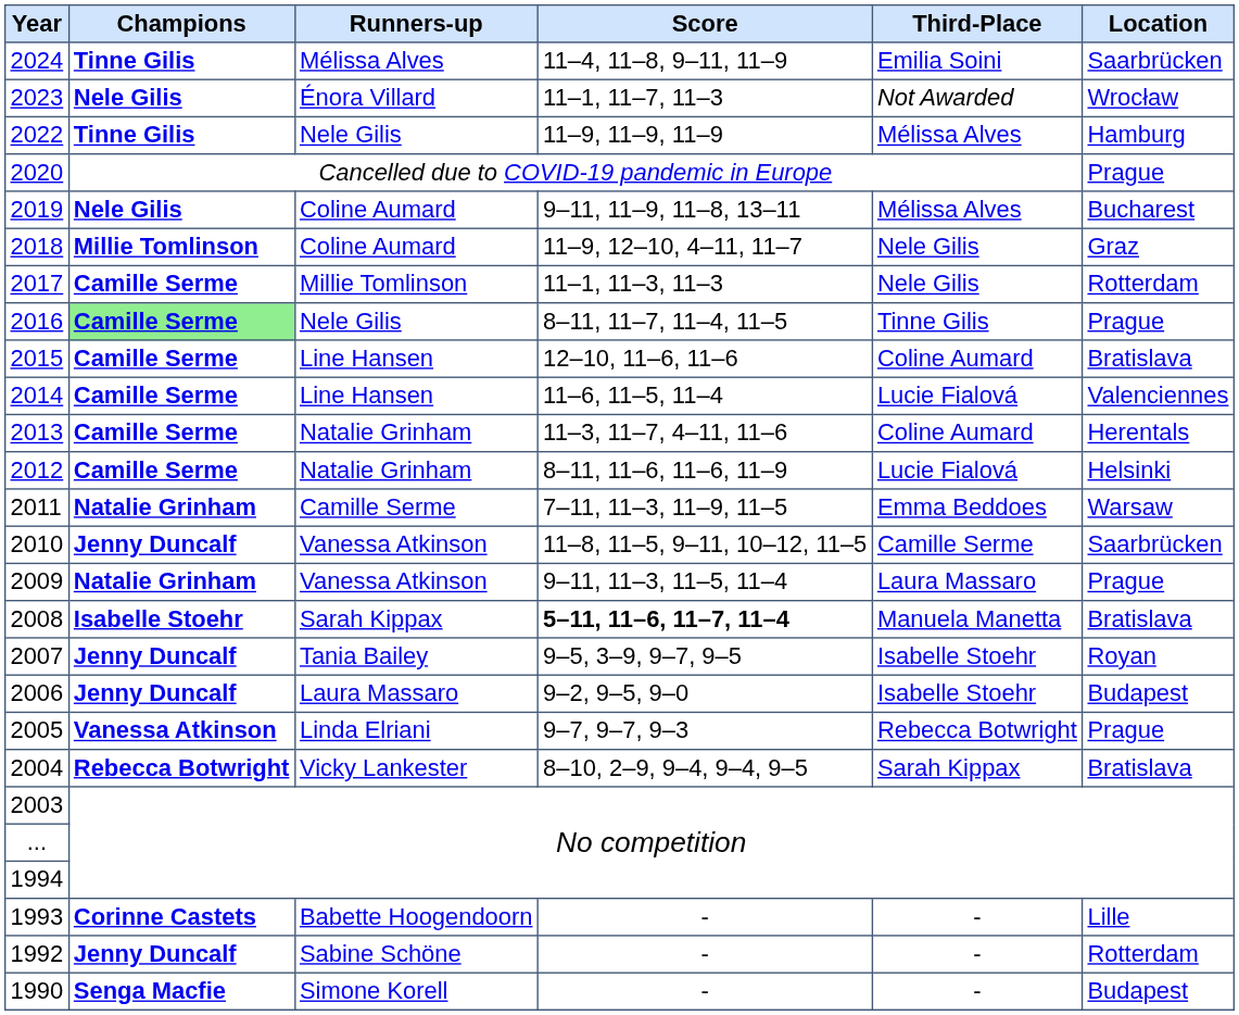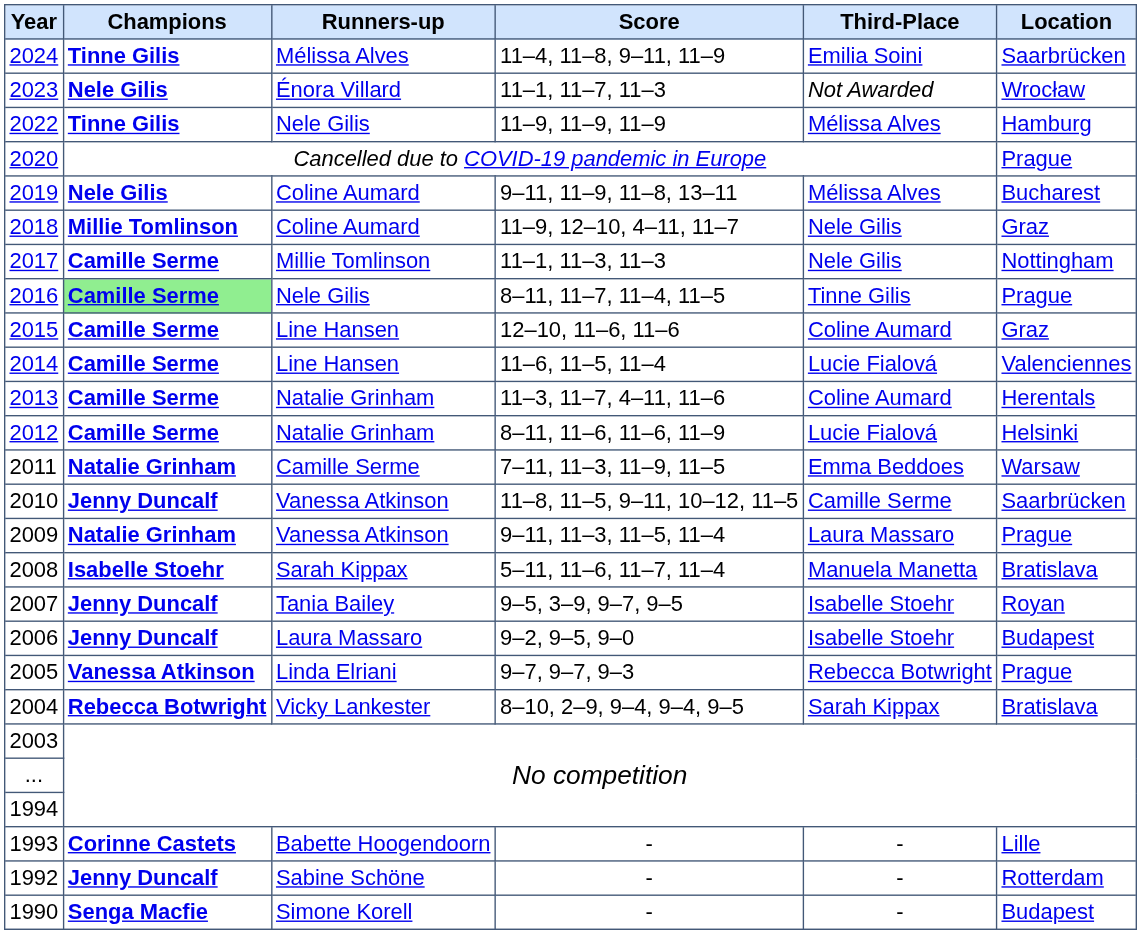 <table cellpadding="3" cellspacing="4" border="1" style="border:#435877 solid 1px; border-collapse: collapse;">
 <tr bgcolor="#d1e4fd">
 <th>Year</th>
 <th>Champions</th>
 <th>Runners-up</th>
 <th>Score</th>
 <th>Third-Place</th>
 <th>Location</th>
 </tr>
 <tr ---->
 <td><a href='#'>2024</a></td>
 <td> <strong><a href='#'>Tinne Gilis</a></strong></td>
 <td> <a href='#'>Mélissa Alves</a></td>
 <td>11–4, 11–8, 9–11, 11–9</td>
 <td> <a href='#'>Emilia Soini</a></td>
 <td> <a href='#'>Saarbrücken</a></td>
 </tr>
 <tr ---->
 <td><a href='#'>2023</a></td>
 <td> <strong><a href='#'>Nele Gilis</a></strong></td>
 <td> <a href='#'>Énora Villard</a></td>
 <td>11–1, 11–7, 11–3</td>
 <td><em>Not Awarded</em></td>
 <td> <a href='#'>Wrocław</a></td>
 </tr>
 <tr ---->
 <td><a href='#'>2022</a></td>
 <td> <strong><a href='#'>Tinne Gilis</a></strong></td>
 <td> <a href='#'>Nele Gilis</a></td>
 <td>11–9, 11–9, 11–9</td>
 <td> <a href='#'>Mélissa Alves</a></td>
 <td> <a href='#'>Hamburg</a></td>
 </tr>
 <tr ---->
 <td><a href='#'>2020</a></td>
 <td rowspan=1 colspan=4 align="center"><em>Cancelled due to <a href='#'>COVID-19 pandemic in Europe</a></em></td>
 <td> <a href='#'>Prague</a></td>
 </tr>
 <tr ---->
 <td><a href='#'>2019</a></td>
 <td> <strong><a href='#'>Nele Gilis</a></strong></td>
 <td> <a href='#'>Coline Aumard</a></td>
 <td>9–11, 11–9, 11–8, 13–11</td>
 <td> <a href='#'>Mélissa Alves</a></td>
 <td> <a href='#'>Bucharest</a></td>
 </tr>
 <tr ---->
 <td><a href='#'>2018</a></td>
 <td> <strong><a href='#'>Millie Tomlinson</a></strong></td>
 <td> <a href='#'>Coline Aumard</a></td>
 <td>11–9, 12–10, 4–11, 11–7</td>
 <td> <a href='#'>Nele Gilis</a></td>
 <td> <a href='#'>Graz</a></td>
 </tr>
 <tr ---->
 <td><a href='#'>2017</a></td>
 <td> <strong><a href='#'>Camille Serme</a></strong></td>
 <td> <a href='#'>Millie Tomlinson</a></td>
 <td>11–1, 11–3, 11–3</td>
 <td> <a href='#'>Nele Gilis</a></td>
-<td> <a href='#'>Rotterdam</a></td>
+<td> <a href='#'>Nottingham</a></td>
 </tr>
 <tr ---->
 <td><a href='#'>2016</a></td>
 <td style="background: lightgreen;"> <strong><a href='#'>Camille Serme</a></strong></td>
 <td> <a href='#'>Nele Gilis</a></td>
 <td>8–11, 11–7, 11–4, 11–5</td>
 <td> <a href='#'>Tinne Gilis</a></td>
 <td> <a href='#'>Prague</a></td>
 </tr>
 <tr ---->
 <td><a href='#'>2015</a></td>
 <td> <strong><a href='#'>Camille Serme</a></strong></td>
 <td> <a href='#'>Line Hansen</a></td>
 <td>12–10, 11–6, 11–6</td>
 <td> <a href='#'>Coline Aumard</a></td>
-<td> <a href='#'>Bratislava</a></td>
+<td> <a href='#'>Graz</a></td>
 </tr>
 <tr ---->
 <td><a href='#'>2014</a></td>
 <td> <strong><a href='#'>Camille Serme</a></strong></td>
 <td> <a href='#'>Line Hansen</a></td>
 <td>11–6, 11–5, 11–4</td>
 <td> <a href='#'>Lucie Fialová</a></td>
 <td> <a href='#'>Valenciennes</a></td>
 </tr>
 <tr ---->
 <td><a href='#'>2013</a></td>
 <td> <strong><a href='#'>Camille Serme</a></strong></td>
 <td> <a href='#'>Natalie Grinham</a></td>
 <td>11–3, 11–7, 4–11, 11–6</td>
 <td> <a href='#'>Coline Aumard</a></td>
 <td> <a href='#'>Herentals</a></td>
 </tr>
 <tr ---->
 <td><a href='#'>2012</a></td>
 <td> <strong><a href='#'>Camille Serme</a></strong></td>
 <td> <a href='#'>Natalie Grinham</a></td>
 <td>8–11, 11–6, 11–6, 11–9</td>
 <td> <a href='#'>Lucie Fialová</a></td>
 <td> <a href='#'>Helsinki</a></td>
 </tr>
 <tr ---->
 <td>2011</td>
 <td> <strong><a href='#'>Natalie Grinham</a></strong></td>
 <td> <a href='#'>Camille Serme</a></td>
 <td>7–11, 11–3, 11–9, 11–5</td>
 <td> <a href='#'>Emma Beddoes</a></td>
 <td> <a href='#'>Warsaw</a></td>
 </tr>
 <tr ---->
 <td>2010</td>
 <td> <strong><a href='#'>Jenny Duncalf</a></strong></td>
 <td> <a href='#'>Vanessa Atkinson</a></td>
 <td>11–8, 11–5, 9–11, 10–12, 11–5</td>
 <td> <a href='#'>Camille Serme</a></td>
 <td> <a href='#'>Saarbrücken</a></td>
 </tr>
 <tr ---->
 <td>2009</td>
 <td> <strong><a href='#'>Natalie Grinham</a></strong></td>
 <td> <a href='#'>Vanessa Atkinson</a></td>
 <td>9–11, 11–3, 11–5, 11–4</td>
 <td> <a href='#'>Laura Massaro</a></td>
 <td> <a href='#'>Prague</a></td>
 </tr>
 <tr ---->
 <td>2008</td>
 <td> <strong><a href='#'>Isabelle Stoehr</a></strong></td>
 <td> <a href='#'>Sarah Kippax</a></td>
-<td><strong>5–11, 11–6, 11–7, 11–4</strong></td>
+<td>5–11, 11–6, 11–7, 11–4</td>
 <td> <a href='#'>Manuela Manetta</a></td>
 <td> <a href='#'>Bratislava</a></td>
 </tr>
 <tr ---->
 <td>2007</td>
 <td> <strong><a href='#'>Jenny Duncalf</a></strong></td>
 <td> <a href='#'>Tania Bailey</a></td>
 <td>9–5, 3–9, 9–7, 9–5</td>
 <td> <a href='#'>Isabelle Stoehr</a></td>
 <td> <a href='#'>Royan</a></td>
 </tr>
 <tr ---->
 <td>2006</td>
 <td> <strong><a href='#'>Jenny Duncalf</a></strong></td>
 <td> <a href='#'>Laura Massaro</a></td>
 <td>9–2, 9–5, 9–0</td>
 <td> <a href='#'>Isabelle Stoehr</a></td>
 <td> <a href='#'>Budapest</a></td>
 </tr>
 <tr ---->
 <td>2005</td>
 <td> <strong><a href='#'>Vanessa Atkinson</a></strong></td>
 <td> <a href='#'>Linda Elriani</a></td>
 <td>9–7, 9–7, 9–3</td>
 <td> <a href='#'>Rebecca Botwright</a></td>
 <td> <a href='#'>Prague</a></td>
 </tr>
 <tr ---->
 <td>2004</td>
 <td> <strong><a href='#'>Rebecca Botwright</a></strong></td>
 <td> <a href='#'>Vicky Lankester</a></td>
 <td>8–10, 2–9, 9–4, 9–4, 9–5</td>
 <td> <a href='#'>Sarah Kippax</a></td>
 <td> <a href='#'>Bratislava</a></td>
 </tr>
 <tr ---->
 <td>2003</td>
 <td rowspan="3" colspan="5" align="center"><span><big><em>No competition</em></big></span></td>
 </tr>
 <tr ---->
 <td align="center">...</td>
 </tr>
 <tr ---->
 <td>1994</td>
 </tr>
 <tr ---->
 <td>1993</td>
 <td> <strong><a href='#'>Corinne Castets</a></strong></td>
 <td> <a href='#'>Babette Hoogendoorn</a></td>
 <td align="center">-</td>
 <td align="center">-</td>
 <td> <a href='#'>Lille</a></td>
 </tr>
 <tr ---->
 <td>1992</td>
 <td> <strong><a href='#'>Jenny Duncalf</a></strong></td>
 <td> <a href='#'>Sabine Schöne</a></td>
 <td align="center">-</td>
 <td align="center">-</td>
 <td> <a href='#'>Rotterdam</a></td>
 </tr>
 <tr ---->
 <td>1990</td>
 <td> <strong><a href='#'>Senga Macfie</a></strong></td>
 <td> <a href='#'>Simone Korell</a></td>
 <td align="center">-</td>
 <td align="center">-</td>
 <td> <a href='#'>Budapest</a></td>
 </tr>
 <tr ---->
 </tr>
 </table>
